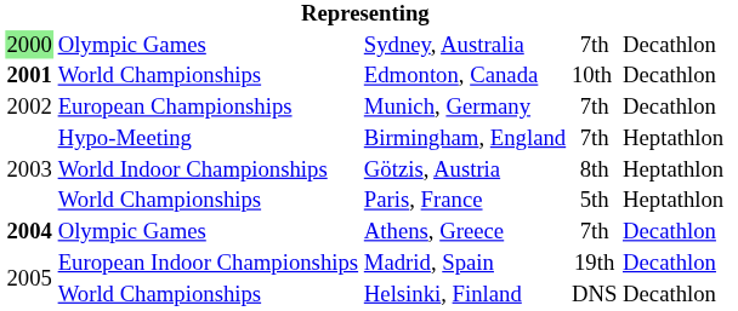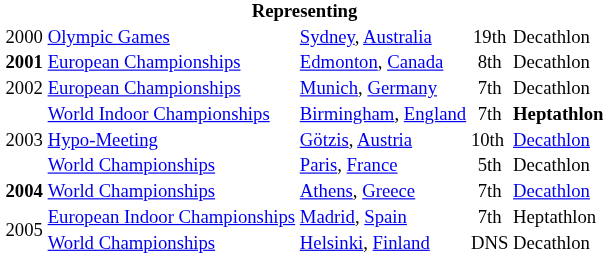 <table>
 <tr>
 <th colspan="6">Representing </th>
 </tr>
 <tr>
-<td style="background: lightgreen;">2000</td>
+<td>2000</td>
 <td><a href='#'>Olympic Games</a></td>
 <td><a href='#'>Sydney</a>, <a href='#'>Australia</a></td>
-<td align="center">7th</td>
+<td align="center">19th</td>
 <td>Decathlon</td>
 </tr>
 <tr>
 <td><strong>2001</strong></td>
-<td><a href='#'>World Championships</a></td>
+<td><a href='#'>European Championships</a></td>
 <td><a href='#'>Edmonton</a>, <a href='#'>Canada</a></td>
-<td>10th</td>
+<td align="center">8th</td>
 <td>Decathlon</td>
 </tr>
 <tr>
 <td>2002</td>
 <td><a href='#'>European Championships</a></td>
 <td><a href='#'>Munich</a>, <a href='#'>Germany</a></td>
 <td align="center">7th</td>
 <td>Decathlon</td>
 </tr>
 <tr>
 <td rowspan=3>2003</td>
-<td><a href='#'>Hypo-Meeting</a></td>
+<td><a href='#'>World Indoor Championships</a></td>
 <td><a href='#'>Birmingham</a>, <a href='#'>England</a></td>
 <td align="center">7th</td>
-<td>Heptathlon</td>
+<td><strong>Heptathlon</strong></td>
 </tr>
 <tr>
-<td><a href='#'>World Indoor Championships</a></td>
+<td><a href='#'>Hypo-Meeting</a></td>
 <td><a href='#'>Götzis</a>, <a href='#'>Austria</a></td>
-<td align="center">8th</td>
-<td>Heptathlon</td>
+<td>10th</td>
+<td><a href='#'>Decathlon</a></td>
 </tr>
 <tr>
 <td><a href='#'>World Championships</a></td>
 <td><a href='#'>Paris</a>, <a href='#'>France</a></td>
 <td align="center">5th</td>
-<td>Heptathlon</td>
+<td>Decathlon</td>
 </tr>
 <tr>
 <td><strong>2004</strong></td>
-<td><a href='#'>Olympic Games</a></td>
+<td><a href='#'>World Championships</a></td>
 <td><a href='#'>Athens</a>, <a href='#'>Greece</a></td>
 <td align="center">7th</td>
 <td><a href='#'>Decathlon</a></td>
 </tr>
 <tr>
 <td rowspan=2>2005</td>
 <td><a href='#'>European Indoor Championships</a></td>
 <td><a href='#'>Madrid</a>, <a href='#'>Spain</a></td>
-<td align="center">19th</td>
-<td><a href='#'>Decathlon</a></td>
+<td align="center">7th</td>
+<td>Heptathlon</td>
 </tr>
 <tr>
 <td><a href='#'>World Championships</a></td>
 <td><a href='#'>Helsinki</a>, <a href='#'>Finland</a></td>
 <td align="center">DNS</td>
 <td>Decathlon</td>
 </tr>
 </table>
